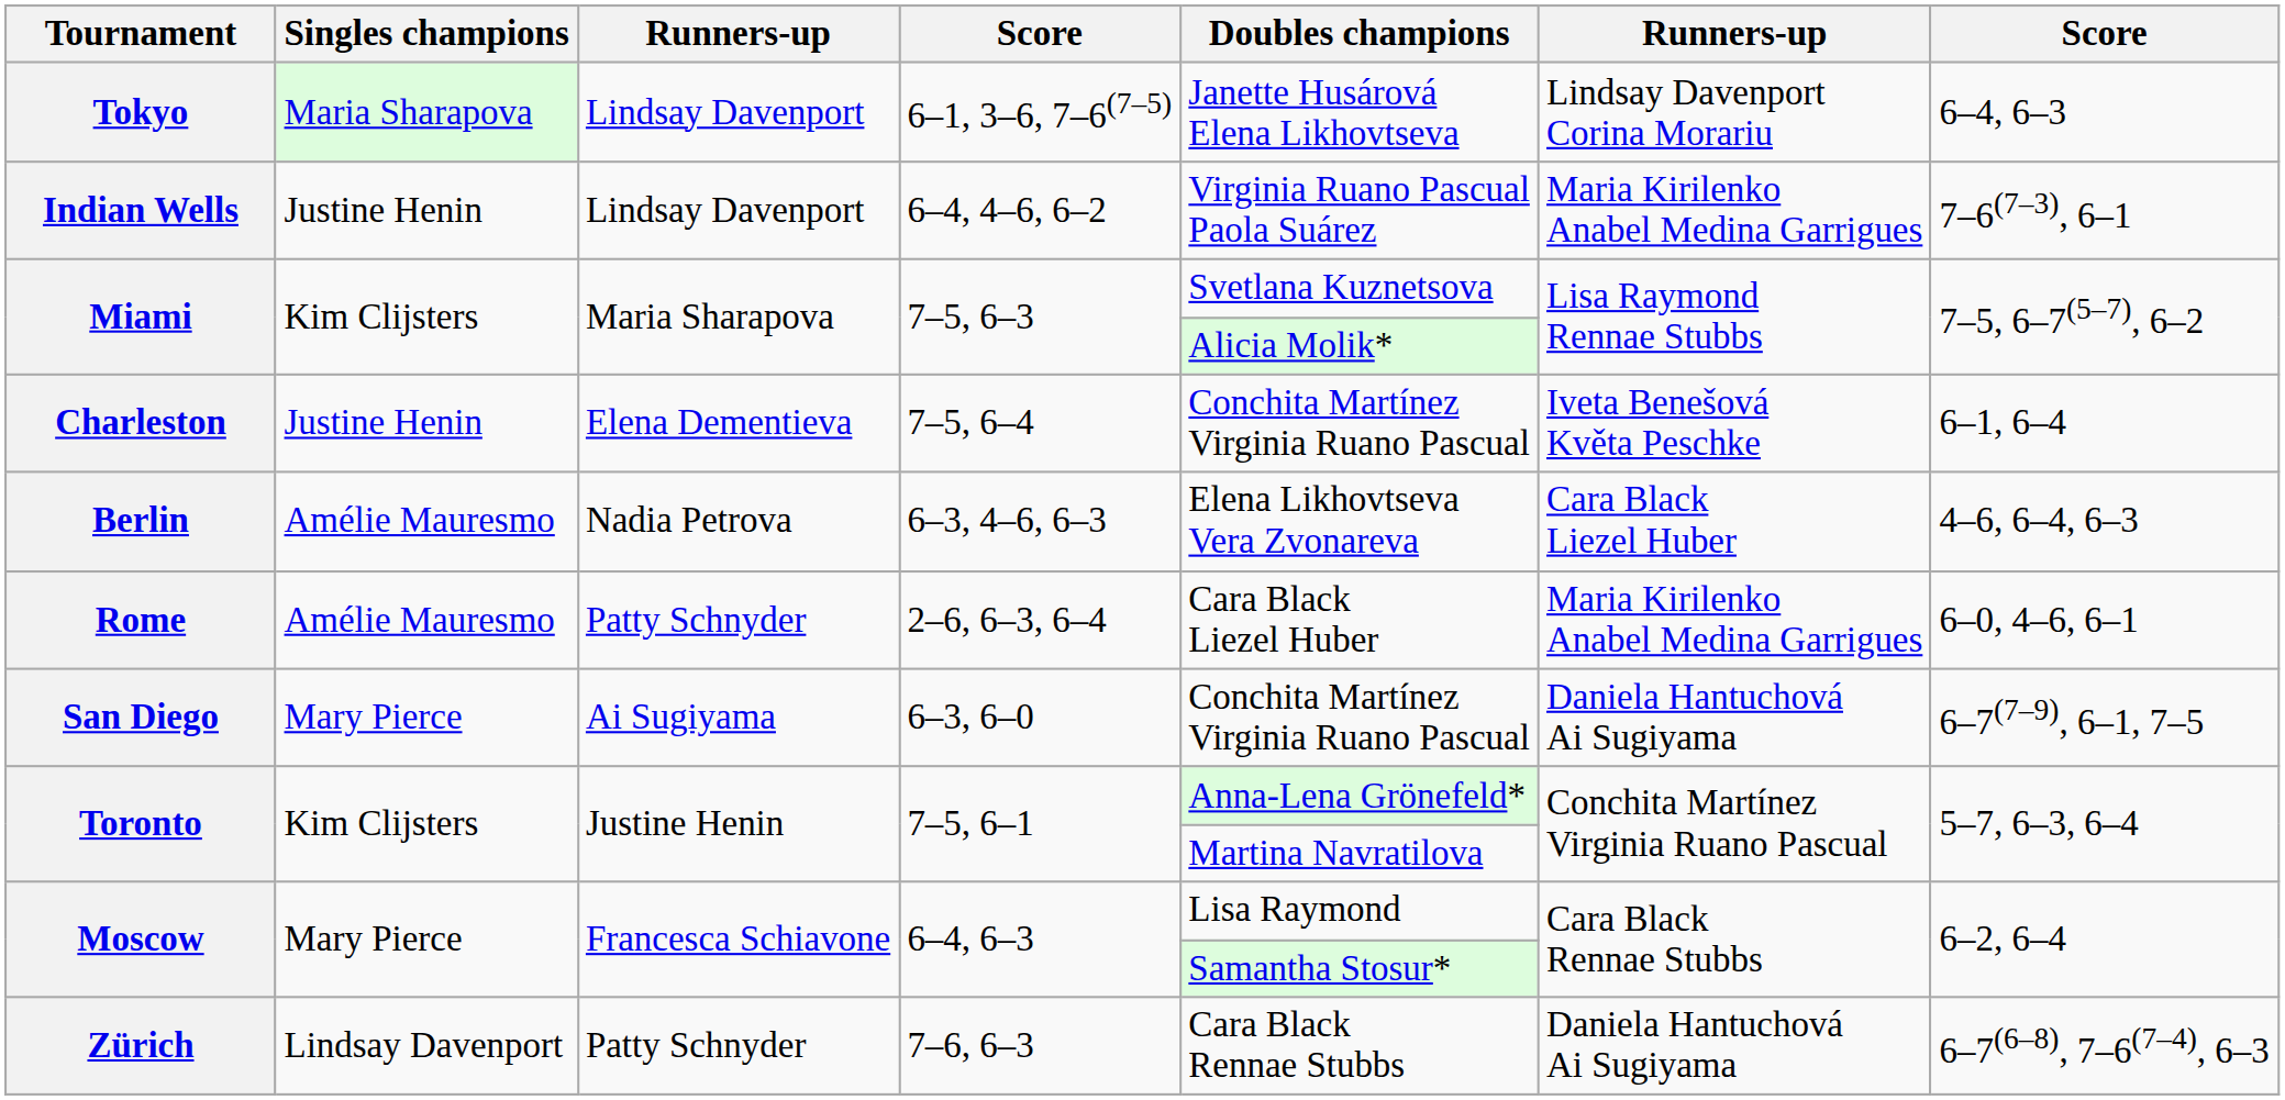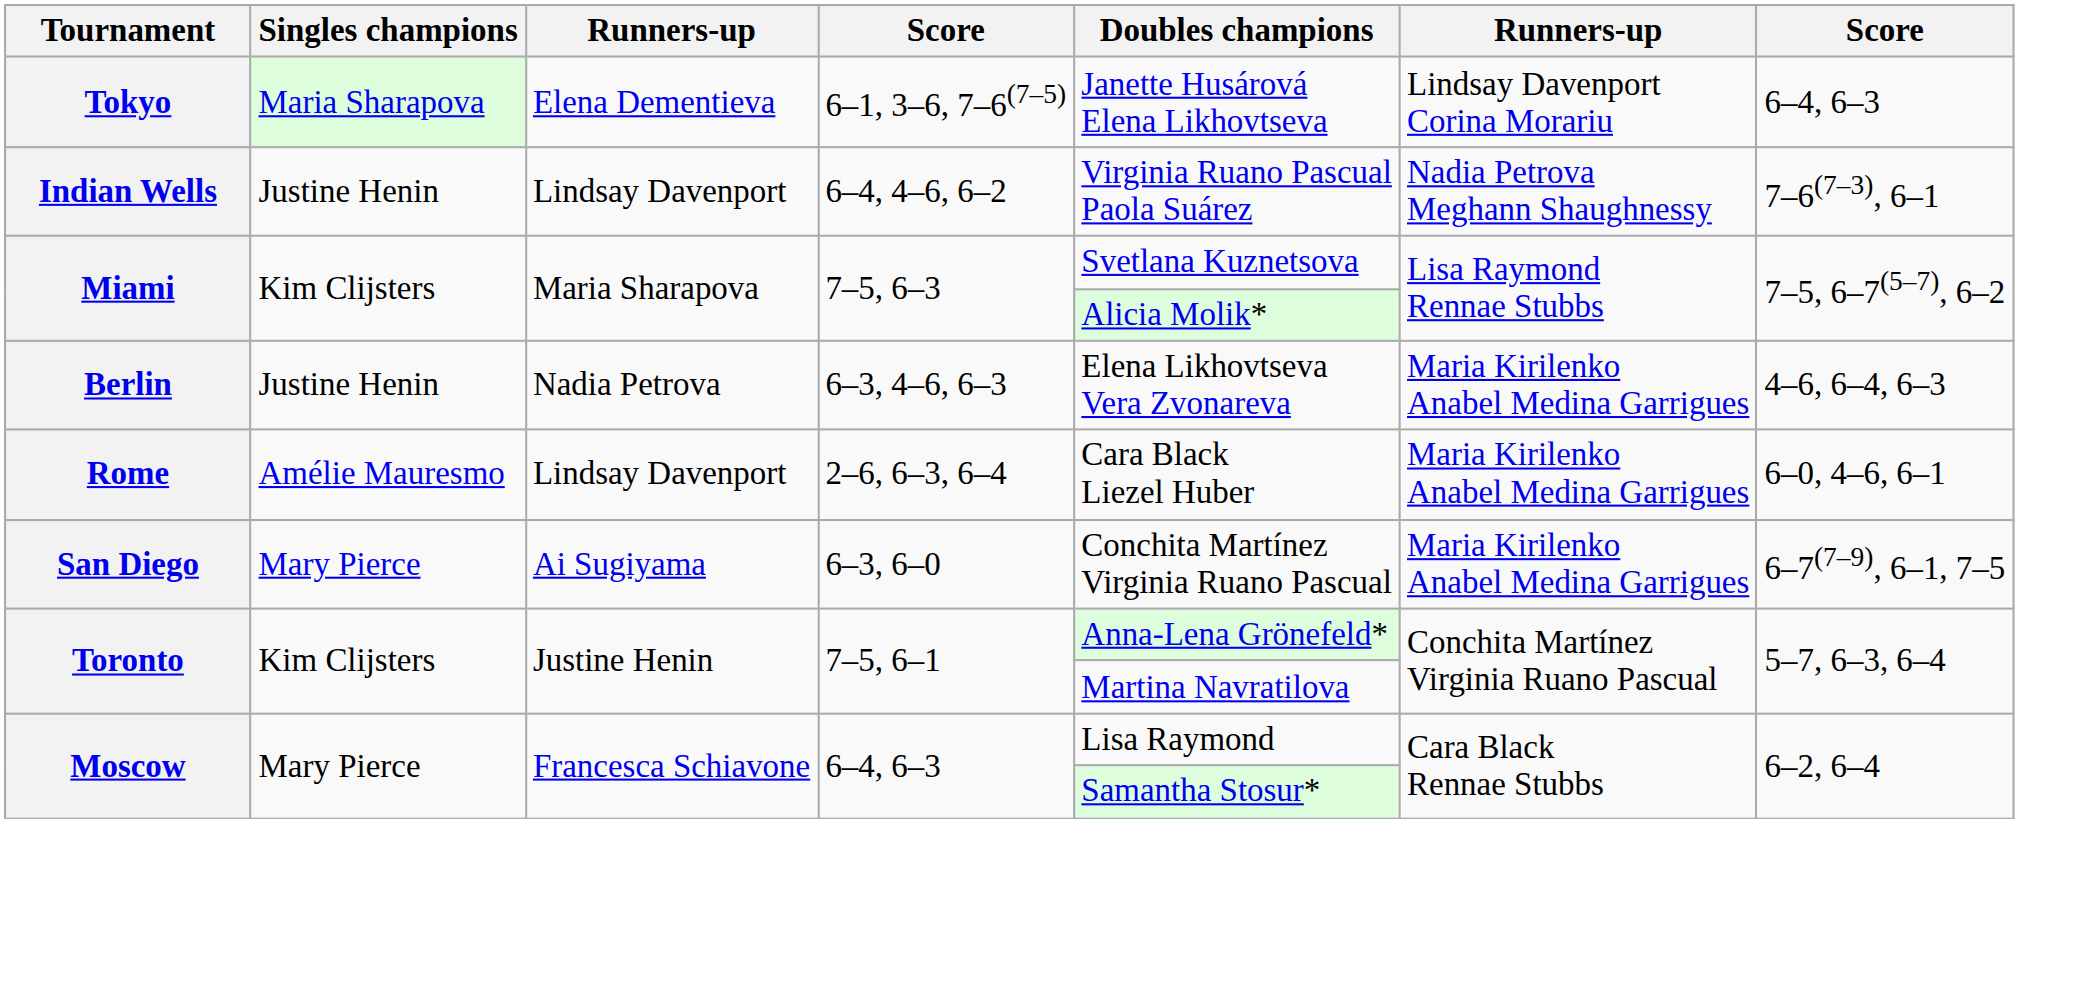 <table class="wikitable plainrowheaders">
 <tr>
 <th scope="col" style="min-width:7em">Tournament</th>
 <th scope="col">Singles champions</th>
 <th scope="col">Runners-up</th>
 <th scope="col">Score</th>
 <th scope="col">Doubles champions</th>
 <th scope="col">Runners-up</th>
 <th scope="col">Score</th>
 </tr>
 <tr>
 <th scope="row"><strong><a href='#'>Tokyo</a></strong><br></th>
 <td style="background:#ddfddd"> <a href='#'>Maria Sharapova</a></td>
-<td> <a href='#'>Lindsay Davenport</a></td>
+<td> <a href='#'>Elena Dementieva</a></td>
 <td>6–1, 3–6, 7–6<sup>(7–5)</sup></td>
 <td> <a href='#'>Janette Husárová</a> <br>  <a href='#'>Elena Likhovtseva</a></td>
 <td> Lindsay Davenport <br>  <a href='#'>Corina Morariu</a></td>
 <td>6–4, 6–3</td>
 </tr>
 <tr>
 <th scope="row"><strong><a href='#'>Indian Wells</a></strong><br></th>
 <td> Justine Henin</td>
 <td> Lindsay Davenport</td>
 <td>6–4, 4–6, 6–2</td>
 <td> <a href='#'>Virginia Ruano Pascual</a> <br>  <a href='#'>Paola Suárez</a></td>
-<td> <a href='#'>Maria Kirilenko</a> <br>  <a href='#'>Anabel Medina Garrigues</a></td>
+<td> <a href='#'>Nadia Petrova</a> <br>  <a href='#'>Meghann Shaughnessy</a></td>
 <td>7–6<sup>(7–3)</sup>, 6–1</td>
 </tr>
 <tr>
 <th scope="row" rowspan=2><strong><a href='#'>Miami</a></strong><br></th>
 <td rowspan="2"> Kim Clijsters</td>
 <td rowspan="2"> Maria Sharapova</td>
 <td rowspan="2">7–5, 6–3</td>
 <td> <a href='#'>Svetlana Kuznetsova</a></td>
 <td rowspan="2"> <a href='#'>Lisa Raymond</a> <br>  <a href='#'>Rennae Stubbs</a></td>
 <td rowspan="2">7–5, 6–7<sup>(5–7)</sup>, 6–2</td>
 </tr>
 <tr>
 <td style="background:#ddfddd"> <a href='#'>Alicia Molik</a>*</td>
 </tr>
 <tr>
-<th scope="row"><strong><a href='#'>Charleston</a></strong><br></th>
-<td> <a href='#'>Justine Henin</a></td>
-<td> <a href='#'>Elena Dementieva</a></td>
-<td>7–5, 6–4</td>
-<td> <a href='#'>Conchita Martínez</a> <br>  Virginia Ruano Pascual</td>
-<td> <a href='#'>Iveta Benešová</a> <br>  <a href='#'>Květa Peschke</a></td>
-<td>6–1, 6–4</td>
-</tr>
-<tr>
 <th scope="row"><strong><a href='#'>Berlin</a></strong><br></th>
-<td> <a href='#'>Amélie Mauresmo</a></td>
+<td> Justine Henin</td>
 <td> Nadia Petrova</td>
 <td>6–3, 4–6, 6–3</td>
 <td> Elena Likhovtseva <br>  <a href='#'>Vera Zvonareva</a></td>
-<td> <a href='#'>Cara Black</a> <br>  <a href='#'>Liezel Huber</a></td>
+<td> <a href='#'>Maria Kirilenko</a> <br>  <a href='#'>Anabel Medina Garrigues</a></td>
 <td>4–6, 6–4, 6–3</td>
 </tr>
 <tr>
 <th scope="row"><strong><a href='#'>Rome</a></strong><br></th>
 <td> <a href='#'>Amélie Mauresmo</a></td>
-<td> <a href='#'>Patty Schnyder</a></td>
+<td> Lindsay Davenport</td>
 <td>2–6, 6–3, 6–4</td>
 <td> Cara Black <br>  Liezel Huber</td>
 <td> <a href='#'>Maria Kirilenko</a> <br>  <a href='#'>Anabel Medina Garrigues</a></td>
 <td>6–0, 4–6, 6–1</td>
 </tr>
 <tr>
 <th scope="row"><strong><a href='#'>San Diego</a></strong><br></th>
 <td> <a href='#'>Mary Pierce</a></td>
 <td> <a href='#'>Ai Sugiyama</a></td>
 <td>6–3, 6–0</td>
 <td> Conchita Martínez <br>  Virginia Ruano Pascual</td>
-<td> <a href='#'>Daniela Hantuchová</a> <br>  Ai Sugiyama</td>
+<td> <a href='#'>Maria Kirilenko</a> <br>  <a href='#'>Anabel Medina Garrigues</a></td>
 <td>6–7<sup>(7–9)</sup>, 6–1, 7–5</td>
 </tr>
 <tr>
 <th scope="row" rowspan=2><strong><a href='#'>Toronto</a></strong><br></th>
 <td rowspan="2"> Kim Clijsters</td>
 <td rowspan="2"> Justine Henin</td>
 <td rowspan="2">7–5, 6–1</td>
 <td style="background:#ddfddd"> <a href='#'>Anna-Lena Grönefeld</a>*</td>
 <td rowspan="2"> Conchita Martínez <br>  Virginia Ruano Pascual</td>
 <td rowspan="2">5–7, 6–3, 6–4</td>
 </tr>
 <tr>
 <td> <a href='#'>Martina Navratilova</a></td>
 </tr>
 <tr>
 <th scope="row" rowspan=2><strong><a href='#'>Moscow</a></strong><br></th>
 <td rowspan="2"> Mary Pierce</td>
 <td rowspan="2"> <a href='#'>Francesca Schiavone</a></td>
 <td rowspan="2">6–4, 6–3</td>
 <td> Lisa Raymond</td>
 <td rowspan="2"> Cara Black <br>  Rennae Stubbs</td>
 <td rowspan="2">6–2, 6–4</td>
 </tr>
 <tr>
 <td style="background:#ddfddd"> <a href='#'>Samantha Stosur</a>*</td>
 </tr>
-<tr>
-<th scope="row"><strong><a href='#'>Zürich</a></strong><br></th>
-<td> Lindsay Davenport</td>
-<td> Patty Schnyder</td>
-<td>7–6, 6–3</td>
-<td> Cara Black <br>  Rennae Stubbs</td>
-<td> Daniela Hantuchová <br>  Ai Sugiyama</td>
-<td>6–7<sup>(6–8)</sup>, 7–6<sup>(7–4)</sup>, 6–3</td>
-</tr>
 </table>
